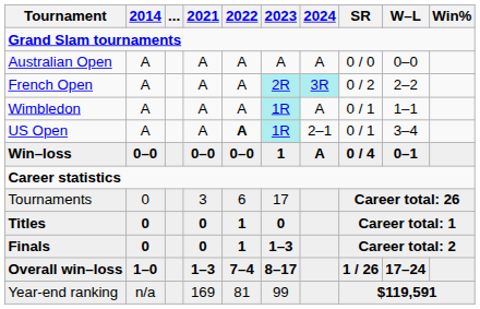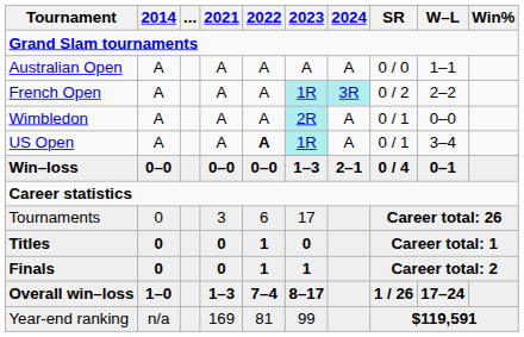 <table class=wikitable style=text-align:center>
 <tr>
 <th>Tournament</th>
 <th><a href='#'>2014</a></th>
 <th>...</th>
 <th><a href='#'>2021</a></th>
 <th><a href='#'>2022</a></th>
 <th><a href='#'>2023</a></th>
 <th><a href='#'>2024</a></th>
 <th>SR</th>
 <th>W–L</th>
 <th>Win%</th>
 </tr>
 <tr>
 <td colspan="10" style="text-align:left"><strong><a href='#'>Grand Slam tournaments</a></strong></td>
 </tr>
 <tr>
 <td style=text-align:left><a href='#'>Australian Open</a></td>
 <td>A</td>
 <td></td>
 <td>A</td>
 <td>A</td>
 <td>A</td>
 <td>A</td>
 <td>0 / 0</td>
-<td>0–0</td>
+<td>1–1</td>
 <td></td>
 </tr>
 <tr>
 <td style=text-align:left><a href='#'>French Open</a></td>
 <td>A</td>
 <td></td>
 <td>A</td>
 <td>A</td>
-<td style=background:#afeeee><a href='#'>2R</a></td>
+<td style=background:#afeeee><a href='#'>1R</a></td>
 <td style=background:#afeeee><a href='#'>3R</a></td>
 <td>0 / 2</td>
 <td>2–2</td>
 <td></td>
 </tr>
 <tr>
 <td style=text-align:left><a href='#'>Wimbledon</a></td>
 <td>A</td>
 <td></td>
 <td>A</td>
 <td>A</td>
-<td style=background:#afeeee><a href='#'>1R</a></td>
+<td style=background:#afeeee><a href='#'>2R</a></td>
 <td>A</td>
 <td>0 / 1</td>
-<td>1–1</td>
+<td>0–0</td>
 <td></td>
 </tr>
 <tr>
 <td style=text-align:left><a href='#'>US Open</a></td>
 <td>A</td>
 <td></td>
 <td>A</td>
 <td><strong>A</strong></td>
 <td style=background:#afeeee><a href='#'>1R</a></td>
-<td>2–1</td>
+<td>A</td>
 <td>0 / 1</td>
 <td>3–4</td>
 <td></td>
 </tr>
 <tr style=background:#efefef;font-weight:bold>
 <td style=text-align:left>Win–loss</td>
 <td>0–0</td>
 <td></td>
 <td>0–0</td>
 <td>0–0</td>
-<td>1</td>
-<td>A</td>
+<td>1–3</td>
+<td>2–1</td>
 <td>0 / 4</td>
 <td>0–1</td>
 <td></td>
 </tr>
 <tr>
 <td colspan="10" style="text-align:left"><strong>Career statistics</strong></td>
 </tr>
 <tr style=background:#efefef>
 <td style=text-align:left>Tournaments</td>
 <td>0</td>
 <td></td>
 <td>3</td>
 <td>6</td>
 <td>17</td>
 <td></td>
 <td colspan="3"><strong>Career total: 26</strong></td>
 </tr>
 <tr style=background:#efefef;font-weight:bold>
 <td style=text-align:left>Titles</td>
 <td>0</td>
 <td></td>
 <td>0</td>
 <td>1</td>
 <td>0</td>
 <td></td>
 <td colspan="3">Career total: 1</td>
 </tr>
 <tr style=background:#efefef;font-weight:bold>
 <td style=text-align:left>Finals</td>
 <td>0</td>
 <td></td>
 <td>0</td>
 <td>1</td>
-<td>1–3</td>
+<td>1</td>
 <td></td>
 <td colspan="3">Career total: 2</td>
 </tr>
 <tr style=background:#efefef;font-weight:bold>
 <td style=text-align:left>Overall win–loss</td>
 <td>1–0</td>
 <td></td>
 <td>1–3</td>
 <td>7–4</td>
 <td>8–17</td>
 <td></td>
 <td>1 / 26</td>
 <td>17–24</td>
 <td></td>
 </tr>
 <tr style=background:#efefef>
 <td style=text-align:left>Year-end ranking</td>
 <td>n/a</td>
 <td></td>
 <td>169</td>
 <td>81</td>
 <td>99</td>
 <td></td>
 <td colspan="3"><strong>$119,591</strong></td>
 </tr>
 </table>
